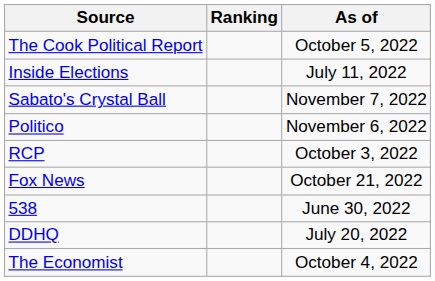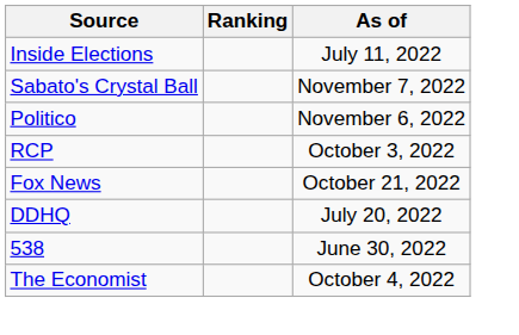 <table class="wikitable" style="text-align:center">
 <tr>
 <th>Source</th>
 <th>Ranking</th>
 <th>As of</th>
-</tr>
-<tr>
-<td align=left><a href='#'>The Cook Political Report</a></td>
-<td></td>
-<td>October 5, 2022</td>
 </tr>
 <tr>
 <td align=left><a href='#'>Inside Elections</a></td>
 <td></td>
 <td>July 11, 2022</td>
 </tr>
 <tr>
 <td align=left><a href='#'>Sabato's Crystal Ball</a></td>
 <td></td>
 <td>November 7, 2022</td>
 </tr>
 <tr>
 <td align="left"><a href='#'>Politico</a></td>
 <td></td>
 <td>November 6, 2022</td>
 </tr>
 <tr>
 <td align="left"><a href='#'>RCP</a></td>
 <td></td>
 <td>October 3, 2022</td>
 </tr>
 <tr>
 <td align=left><a href='#'>Fox News</a></td>
 <td></td>
 <td>October 21, 2022</td>
 </tr>
 <tr>
+<td align="left"><a href='#'>DDHQ</a></td>
+<td></td>
+<td>July 20, 2022</td>
+</tr>
+<tr>
 <td align="left"><a href='#'>538</a></td>
 <td></td>
 <td>June 30, 2022</td>
-</tr>
-<tr>
-<td align="left"><a href='#'>DDHQ</a></td>
-<td></td>
-<td>July 20, 2022</td>
 </tr>
 <tr>
 <td align="left"><a href='#'>The Economist</a></td>
 <td></td>
 <td>October 4, 2022</td>
 </tr>
 </table>
